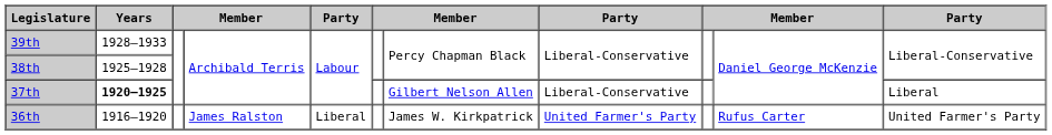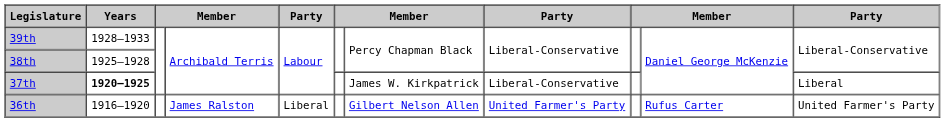 <table border=1 cellpadding=5 cellspacing=0>
 <tr bgcolor="CCCCCC">
 <th>Legislature</th>
 <th>Years</th>
 <th colspan="2">Member</th>
 <th>Party</th>
 <th colspan="2">Member</th>
 <th>Party</th>
 <th colspan="2">Member</th>
 <th>Party</th>
 </tr>
 <tr>
 <td bgcolor="CCCCCC"><a href='#'>39th</a></td>
 <td>1928–1933</td>
 <td rowspan="3" ></td>
 <td rowspan="3"><a href='#'>Archibald Terris</a></td>
 <td rowspan="3"><a href='#'>Labour</a></td>
 <td rowspan="2" ></td>
 <td rowspan="2">Percy Chapman Black</td>
 <td rowspan="2">Liberal-Conservative</td>
 <td rowspan="2" ></td>
 <td rowspan="3"><a href='#'>Daniel George McKenzie</a></td>
 <td rowspan="2">Liberal-Conservative</td>
 </tr>
 <tr>
 <td bgcolor="CCCCCC"><a href='#'>38th</a></td>
 <td>1925–1928</td>
 </tr>
 <tr>
 <td bgcolor="CCCCCC"><a href='#'>37th</a></td>
 <td><strong>1920–1925</strong></td>
 <td></td>
-<td><a href='#'>Gilbert Nelson Allen</a></td>
+<td>James W. Kirkpatrick</td>
 <td>Liberal-Conservative</td>
 <td></td>
 <td>Liberal</td>
 </tr>
 <tr>
 <td bgcolor="CCCCCC"><a href='#'>36th</a></td>
 <td>1916–1920</td>
 <td></td>
 <td><a href='#'>James Ralston</a></td>
 <td>Liberal</td>
 <td></td>
-<td>James W. Kirkpatrick</td>
+<td><a href='#'>Gilbert Nelson Allen</a></td>
 <td><a href='#'>United Farmer's Party</a></td>
 <td></td>
 <td><a href='#'>Rufus Carter</a></td>
 <td>United Farmer's Party</td>
 </tr>
 </table>
